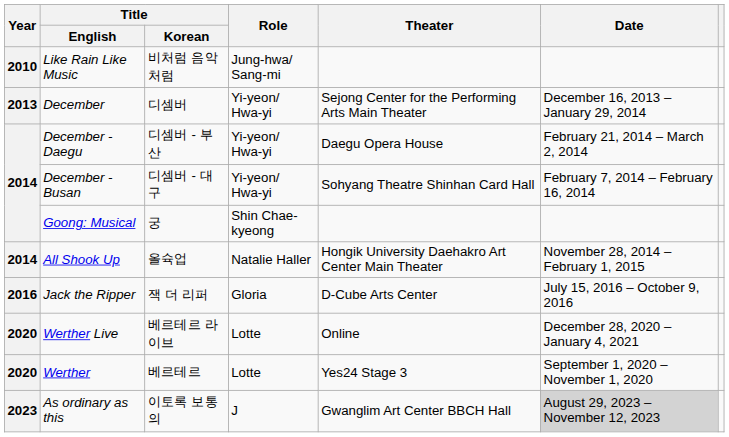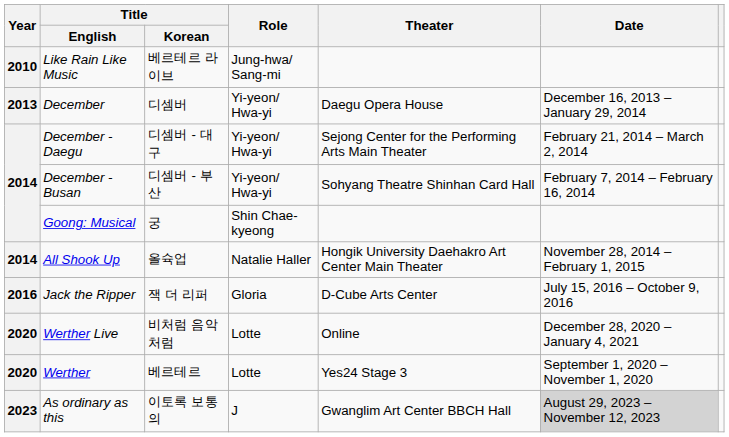 <table class="wikitable sortable plainrowheaders">
 <tr>
 <th rowspan="2" scope="col">Year</th>
 <th colspan="2" scope="col">Title</th>
 <th rowspan="2" scope="col">Role</th>
 <th rowspan="2" scope="col">Theater</th>
 <th rowspan="2" scope="col" class="sortable">Date</th>
 <th rowspan="2" scope="col" class="unsortable"></th>
 </tr>
 <tr>
 <th>English</th>
 <th>Korean</th>
 </tr>
 <tr>
 <th scope="row">2010</th>
 <td><em>Like Rain Like Music</em></td>
-<td>비처럼 음악처럼</td>
+<td>베르테르 라이브</td>
 <td>Jung-hwa/<br>Sang-mi</td>
 <td></td>
 <td></td>
 <td></td>
 </tr>
 <tr>
 <th scope="row">2013</th>
 <td><em>December</em></td>
 <td>디셈버</td>
 <td>Yi-yeon/<br>Hwa-yi</td>
-<td>Sejong Center for the Performing Arts Main Theater</td>
+<td>Daegu Opera House</td>
 <td>December 16, 2013 – January 29, 2014</td>
 <td></td>
 </tr>
 <tr>
 <th rowspan="3" scope="row">2014</th>
 <td><em>December - Daegu</em></td>
-<td>디셈버 - 부산</td>
+<td>디셈버 - 대구</td>
 <td>Yi-yeon/<br>Hwa-yi</td>
-<td>Daegu Opera House</td>
+<td>Sejong Center for the Performing Arts Main Theater</td>
 <td>February 21, 2014 – March 2, 2014</td>
 <td></td>
 </tr>
 <tr>
 <td><em>December - Busan</em></td>
-<td>디셈버 - 대구</td>
+<td>디셈버 - 부산</td>
 <td>Yi-yeon/<br>Hwa-yi</td>
 <td>Sohyang Theatre Shinhan Card Hall</td>
 <td>February 7, 2014 – February 16, 2014</td>
 <td></td>
 </tr>
 <tr>
 <td><em><a href='#'>Goong: Musical</a></em></td>
 <td>궁</td>
 <td>Shin Chae-kyeong</td>
 <td></td>
 <td></td>
 <td></td>
 </tr>
 <tr>
 <th scope="row">2014</th>
 <td><em><a href='#'>All Shook Up</a></em></td>
 <td>올슉업</td>
 <td>Natalie Haller</td>
 <td>Hongik University Daehakro Art Center Main Theater</td>
 <td>November 28, 2014 – February 1, 2015</td>
 <td></td>
 </tr>
 <tr>
 <th scope="row">2016</th>
 <td><em>Jack the Ripper</em></td>
 <td>잭 더 리퍼</td>
 <td>Gloria</td>
 <td>D-Cube Arts Center</td>
 <td>July 15, 2016 – October 9, 2016</td>
 <td></td>
 </tr>
 <tr>
 <th scope="row">2020</th>
 <td><em><a href='#'>Werther</a> Live</em></td>
-<td>베르테르 라이브</td>
+<td>비처럼 음악처럼</td>
 <td>Lotte</td>
 <td>Online</td>
 <td>December 28, 2020 – January 4, 2021</td>
 <td></td>
 </tr>
 <tr>
 <th scope="row">2020</th>
 <td><em><a href='#'>Werther</a></em></td>
 <td>베르테르</td>
 <td>Lotte</td>
 <td>Yes24 Stage 3</td>
 <td>September 1, 2020 – November 1, 2020</td>
 <td></td>
 </tr>
 <tr>
 <th scope="row">2023</th>
 <td><em>As ordinary as this</em></td>
 <td>이토록 보통의</td>
 <td>J</td>
 <td>Gwanglim Art Center BBCH Hall</td>
 <td style="background: lightgrey;">August 29, 2023 – November 12, 2023</td>
 <td></td>
 </tr>
 </table>
